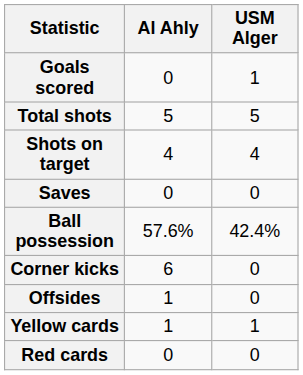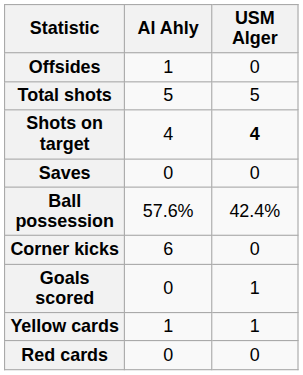 <table class="wikitable plainrowheaders" style="text-align:center">
 <tr>
 <th scope="col" style="width:100px">Statistic</th>
 <th scope="col" style="width:70px">Al Ahly</th>
 <th scope="col" style="width:70px">USM Alger</th>
 </tr>
 <tr>
-<th scope=row>Goals scored</th>
+<th scope=row>Offsides</th>
+<td>1</td>
 <td>0</td>
-<td>1</td>
 </tr>
 <tr>
 <th scope=row>Total shots</th>
 <td>5</td>
 <td>5</td>
 </tr>
 <tr>
 <th scope=row>Shots on target</th>
 <td>4</td>
-<td>4</td>
+<td><strong>4</strong></td>
 </tr>
 <tr>
 <th scope=row>Saves</th>
 <td>0</td>
 <td>0</td>
 </tr>
 <tr>
 <th scope=row>Ball possession</th>
 <td>57.6%</td>
 <td>42.4%</td>
 </tr>
 <tr>
 <th scope=row>Corner kicks</th>
 <td>6</td>
 <td>0</td>
 </tr>
 <tr>
-<th scope=row>Offsides</th>
+<th scope=row>Goals scored</th>
+<td>0</td>
 <td>1</td>
-<td>0</td>
 </tr>
 <tr>
 <th scope=row>Yellow cards</th>
 <td>1</td>
 <td>1</td>
 </tr>
 <tr>
 <th scope=row>Red cards</th>
 <td>0</td>
 <td>0</td>
 </tr>
 </table>
